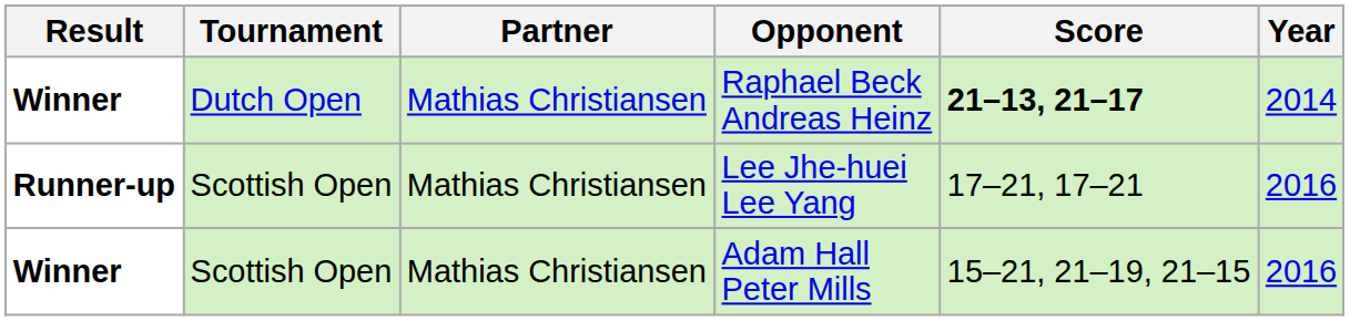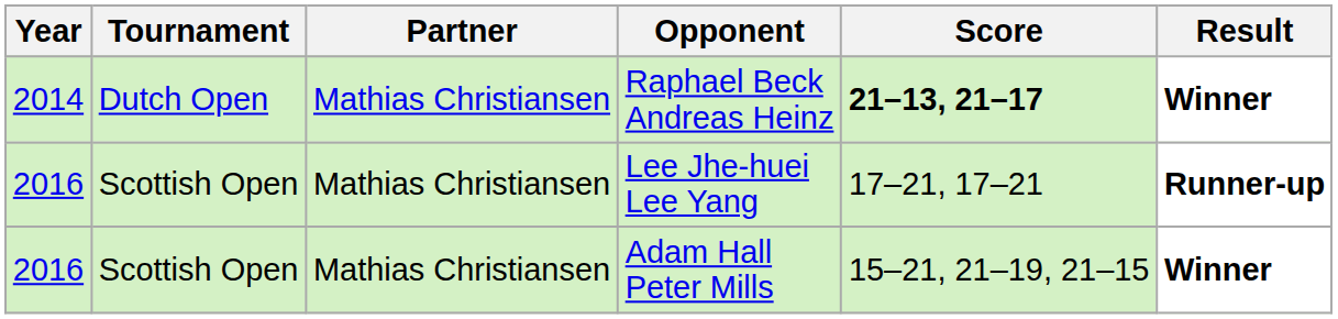 <table class="sortable wikitable" style="font-size: 90%;">
 <tr>
-<th>Result</th>
+<th>Year</th>
 <th>Tournament</th>
 <th>Partner</th>
 <th>Opponent</th>
 <th>Score</th>
-<th>Year</th>
+<th>Result</th>
 </tr>
 <tr style="background:#D4F1C5">
-<td style="text-align:left; background:white"> <strong>Winner</strong></td>
+<td align="center"><a href='#'>2014</a></td>
 <td align="left"><a href='#'>Dutch Open</a></td>
 <td align="left"> <a href='#'>Mathias Christiansen</a></td>
 <td align="left"> <a href='#'>Raphael Beck</a><br> <a href='#'>Andreas Heinz</a></td>
 <td align="left"><strong>21–13, 21–17</strong></td>
-<td align="center"><a href='#'>2014</a></td>
+<td style="text-align:left; background:white"> <strong>Winner</strong></td>
 </tr>
 <tr style="background:#D4F1C5">
-<td style="text-align:left; background:white"> <strong>Runner-up</strong></td>
+<td align="center"><a href='#'>2016</a></td>
 <td align="left">Scottish Open</td>
 <td align="left"> Mathias Christiansen</td>
 <td align="left"> <a href='#'>Lee Jhe-huei</a><br> <a href='#'>Lee Yang</a></td>
 <td align="left">17–21, 17–21</td>
-<td align="center"><a href='#'>2016</a></td>
+<td style="text-align:left; background:white"> <strong>Runner-up</strong></td>
 </tr>
 <tr style="background:#D4F1C5">
-<td style="text-align:left; background:white"> <strong>Winner</strong></td>
+<td align="center"><a href='#'>2016</a></td>
 <td align="left">Scottish Open</td>
 <td align="left"> Mathias Christiansen</td>
 <td align="left"> <a href='#'>Adam Hall</a><br> <a href='#'>Peter Mills</a></td>
 <td align="left">15–21, 21–19, 21–15</td>
-<td align="center"><a href='#'>2016</a></td>
+<td style="text-align:left; background:white"> <strong>Winner</strong></td>
 </tr>
 </table>
